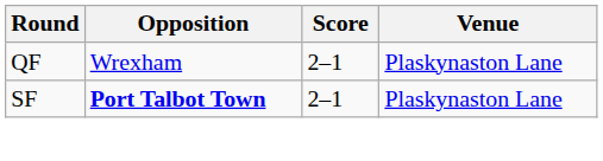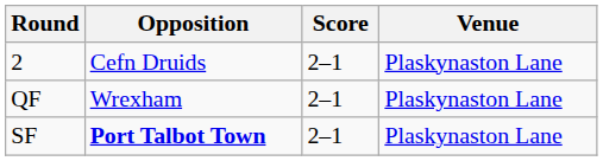 <table class="wikitable">
 <tr>
 <th width="45">Round</th>
 <th width="140">Opposition</th>
 <th width="45">Score</th>
 <th width="140">Venue</th>
+</tr>
+<tr>
+<td>2</td>
+<td><a href='#'>Cefn Druids</a></td>
+<td>2–1</td>
+<td><a href='#'>Plaskynaston Lane</a></td>
 </tr>
 <tr>
 <td>QF</td>
 <td><a href='#'>Wrexham</a></td>
 <td>2–1</td>
 <td><a href='#'>Plaskynaston Lane</a></td>
 </tr>
 <tr>
 <td>SF</td>
 <td><strong><a href='#'>Port Talbot Town</a></strong></td>
 <td>2–1</td>
 <td><a href='#'>Plaskynaston Lane</a></td>
 </tr>
 </table>
